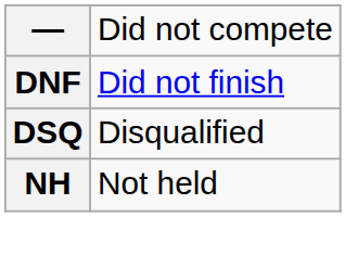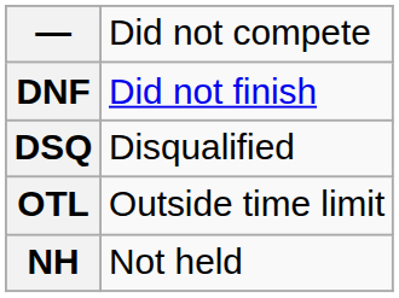 <table class="wikitable">
 <tr>
 <th scope="row">—</th>
 <td>Did not compete</td>
 </tr>
 <tr>
 <th scope="row">DNF</th>
 <td><a href='#'>Did not finish</a></td>
 </tr>
 <tr>
 <th scope="row">DSQ</th>
 <td>Disqualified</td>
 </tr>
 <tr>
+<th scope="row">OTL</th>
+<td>Outside time limit</td>
+</tr>
+<tr>
 <th scope="row">NH</th>
 <td>Not held</td>
 </tr>
 </table>
